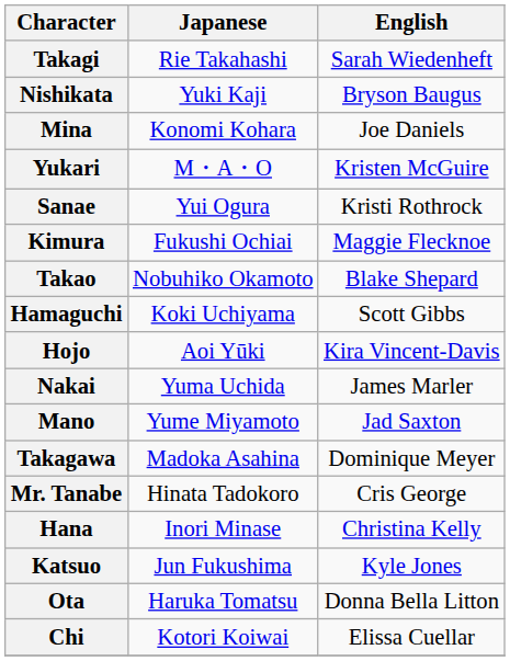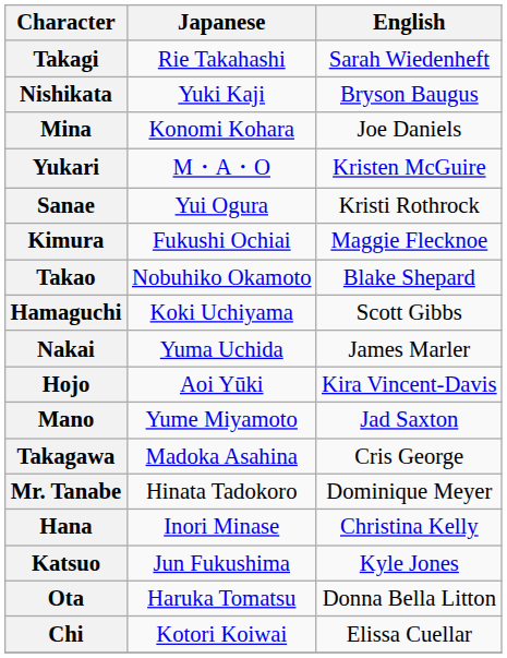 <table class="wikitable" style="text-align:center;">
 <tr>
 <th>Character</th>
 <th>Japanese</th>
 <th>English</th>
 </tr>
 <tr>
 <th>Takagi</th>
 <td><a href='#'>Rie Takahashi</a></td>
 <td><a href='#'>Sarah Wiedenheft</a></td>
 </tr>
 <tr>
 <th>Nishikata</th>
 <td><a href='#'>Yuki Kaji</a></td>
 <td><a href='#'>Bryson Baugus</a></td>
 </tr>
 <tr>
 <th>Mina</th>
 <td><a href='#'>Konomi Kohara</a></td>
 <td>Joe Daniels</td>
 </tr>
 <tr>
 <th>Yukari</th>
 <td><a href='#'>M・A・O</a></td>
 <td><a href='#'>Kristen McGuire</a></td>
 </tr>
 <tr>
 <th>Sanae</th>
 <td><a href='#'>Yui Ogura</a></td>
 <td>Kristi Rothrock</td>
 </tr>
 <tr>
 <th>Kimura</th>
 <td><a href='#'>Fukushi Ochiai</a></td>
 <td><a href='#'>Maggie Flecknoe</a></td>
 </tr>
 <tr>
 <th>Takao</th>
 <td><a href='#'>Nobuhiko Okamoto</a></td>
 <td><a href='#'>Blake Shepard</a></td>
 </tr>
 <tr>
 <th>Hamaguchi</th>
 <td><a href='#'>Koki Uchiyama</a></td>
 <td>Scott Gibbs</td>
 </tr>
 <tr>
+<th>Nakai</th>
+<td><a href='#'>Yuma Uchida</a></td>
+<td>James Marler</td>
+</tr>
+<tr>
 <th>Hojo</th>
 <td><a href='#'>Aoi Yūki</a></td>
 <td><a href='#'>Kira Vincent-Davis</a></td>
-</tr>
-<tr>
-<th>Nakai</th>
-<td><a href='#'>Yuma Uchida</a></td>
-<td>James Marler</td>
 </tr>
 <tr>
 <th>Mano</th>
 <td><a href='#'>Yume Miyamoto</a></td>
 <td><a href='#'>Jad Saxton</a></td>
 </tr>
 <tr>
 <th>Takagawa</th>
 <td><a href='#'>Madoka Asahina</a></td>
-<td>Dominique Meyer</td>
+<td>Cris George</td>
 </tr>
 <tr>
 <th>Mr. Tanabe</th>
 <td>Hinata Tadokoro</td>
-<td>Cris George</td>
+<td>Dominique Meyer</td>
 </tr>
 <tr>
 <th>Hana</th>
 <td><a href='#'>Inori Minase</a></td>
 <td><a href='#'>Christina Kelly</a></td>
 </tr>
 <tr>
 <th>Katsuo</th>
 <td><a href='#'>Jun Fukushima</a></td>
 <td><a href='#'>Kyle Jones</a></td>
 </tr>
 <tr>
 <th>Ota</th>
 <td><a href='#'>Haruka Tomatsu</a></td>
 <td>Donna Bella Litton</td>
 </tr>
 <tr>
 <th>Chi</th>
 <td><a href='#'>Kotori Koiwai</a></td>
 <td>Elissa Cuellar</td>
 </tr>
 <tr>
 </tr>
 </table>
